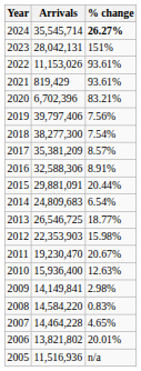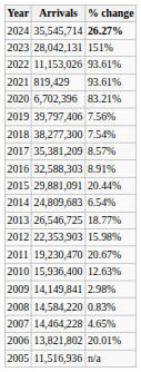 <table class="wikitable sortable">
 <tr>
 <th>Year</th>
 <th>Arrivals</th>
 <th>% change</th>
 </tr>
 <tr>
 <td>2024</td>
 <td>35,545,714</td>
 <td><strong> 26.27%</strong></td>
 </tr>
 <tr>
 <td>2023</td>
 <td>28,042,131</td>
 <td> 151%</td>
 </tr>
 <tr>
 <td>2022</td>
 <td>11,153,026</td>
 <td> 93.61%</td>
 </tr>
 <tr>
 <td>2021</td>
 <td>819,429</td>
 <td> 93.61%</td>
 </tr>
 <tr>
 <td>2020</td>
 <td>6,702,396</td>
 <td> 83.21%</td>
 </tr>
 <tr>
 <td>2019</td>
 <td>39,797,406</td>
 <td> 7.56%</td>
 </tr>
 <tr>
 <td>2018</td>
 <td>38,277,300</td>
 <td> 7.54%</td>
 </tr>
 <tr>
 <td>2017</td>
 <td>35,381,209</td>
 <td> 8.57%</td>
 </tr>
 <tr>
 <td>2016</td>
-<td>32,588,306</td>
+<td>32,588,303</td>
 <td> 8.91%</td>
 </tr>
 <tr>
 <td>2015</td>
 <td>29,881,091</td>
 <td> 20.44%</td>
 </tr>
 <tr>
 <td>2014</td>
 <td>24,809,683</td>
 <td> 6.54%</td>
 </tr>
 <tr>
 <td>2013</td>
 <td>26,546,725</td>
 <td> 18.77%</td>
 </tr>
 <tr>
 <td>2012</td>
 <td>22,353,903</td>
 <td> 15.98%</td>
 </tr>
 <tr>
 <td>2011</td>
 <td>19,230,470</td>
 <td> 20.67%</td>
 </tr>
 <tr>
 <td>2010</td>
 <td>15,936,400</td>
 <td> 12.63%</td>
 </tr>
 <tr>
 <td>2009</td>
 <td>14,149,841</td>
 <td> 2.98%</td>
 </tr>
 <tr>
 <td>2008</td>
 <td>14,584,220</td>
 <td> 0.83%</td>
 </tr>
 <tr>
 <td>2007</td>
 <td>14,464,228</td>
 <td> 4.65%</td>
 </tr>
 <tr>
 <td>2006</td>
 <td>13,821,802</td>
 <td> 20.01%</td>
 </tr>
 <tr>
 <td>2005</td>
 <td>11,516,936</td>
 <td> <abbr>n/a</abbr></td>
 </tr>
 </table>
